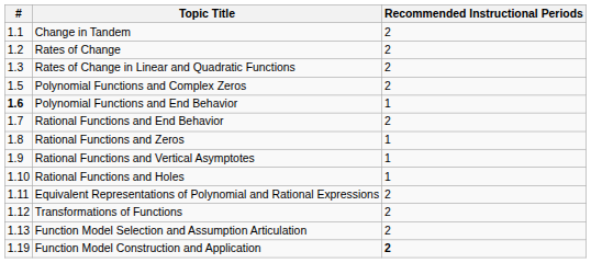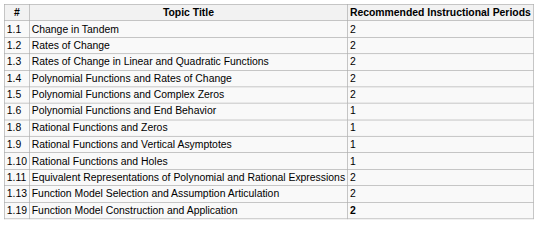 <table class="wikitable">
 <tr>
 <th>#</th>
 <th>Topic Title</th>
 <th>Recommended Instructional Periods</th>
 </tr>
 <tr>
 <td>1.1</td>
 <td>Change in Tandem</td>
 <td>2</td>
 </tr>
 <tr>
 <td>1.2</td>
 <td>Rates of Change</td>
 <td>2</td>
 </tr>
 <tr>
 <td>1.3</td>
 <td>Rates of Change in Linear and Quadratic Functions</td>
 <td>2</td>
 </tr>
 <tr>
+<td>1.4</td>
+<td>Polynomial Functions and Rates of Change</td>
+<td>2</td>
+</tr>
+<tr>
 <td>1.5</td>
 <td>Polynomial Functions and Complex Zeros</td>
 <td>2</td>
 </tr>
 <tr>
-<td><strong>1.6</strong></td>
+<td>1.6</td>
 <td>Polynomial Functions and End Behavior</td>
 <td>1</td>
-</tr>
-<tr>
-<td>1.7</td>
-<td>Rational Functions and End Behavior</td>
-<td>2</td>
 </tr>
 <tr>
 <td>1.8</td>
 <td>Rational Functions and Zeros</td>
 <td>1</td>
 </tr>
 <tr>
 <td>1.9</td>
 <td>Rational Functions and Vertical Asymptotes</td>
 <td>1</td>
 </tr>
 <tr>
 <td>1.10</td>
 <td>Rational Functions and Holes</td>
 <td>1</td>
 </tr>
 <tr>
 <td>1.11</td>
 <td>Equivalent Representations of Polynomial and Rational Expressions</td>
 <td>2</td>
 </tr>
 <tr>
-<td>1.12</td>
-<td>Transformations of Functions</td>
-<td>2</td>
-</tr>
-<tr>
 <td>1.13</td>
 <td>Function Model Selection and Assumption Articulation</td>
 <td>2</td>
 </tr>
 <tr>
 <td>1.19</td>
 <td>Function Model Construction and Application</td>
 <td><strong>2</strong></td>
 </tr>
 </table>
